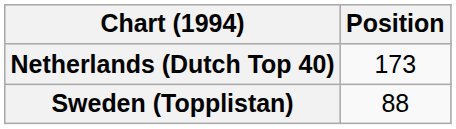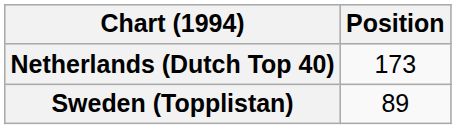 <table class="wikitable sortable plainrowheaders" style="text-align:center">
 <tr>
 <th scope="col">Chart (1994)</th>
 <th scope="col">Position</th>
 </tr>
 <tr>
 <th scope="row">Netherlands (Dutch Top 40)</th>
 <td>173</td>
 </tr>
 <tr>
 <th scope="row">Sweden (Topplistan)</th>
-<td>88</td>
+<td>89</td>
 </tr>
 </table>
